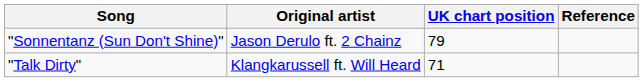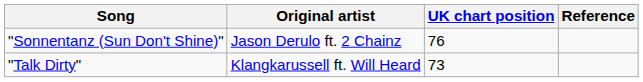 <table class="wikitable">
 <tr>
 <th>Song</th>
 <th>Original artist</th>
 <th><a href='#'>UK chart position</a></th>
 <th>Reference</th>
 </tr>
 <tr>
 <td>"<a href='#'>Sonnentanz (Sun Don't Shine)</a>"</td>
 <td><a href='#'>Jason Derulo</a> ft. <a href='#'>2 Chainz</a></td>
-<td>79</td>
+<td>76</td>
 <td></td>
 </tr>
 <tr>
 <td>"<a href='#'>Talk Dirty</a>"</td>
 <td><a href='#'>Klangkarussell</a> ft. <a href='#'>Will Heard</a></td>
-<td>71</td>
+<td>73</td>
 <td></td>
 </tr>
 </table>
